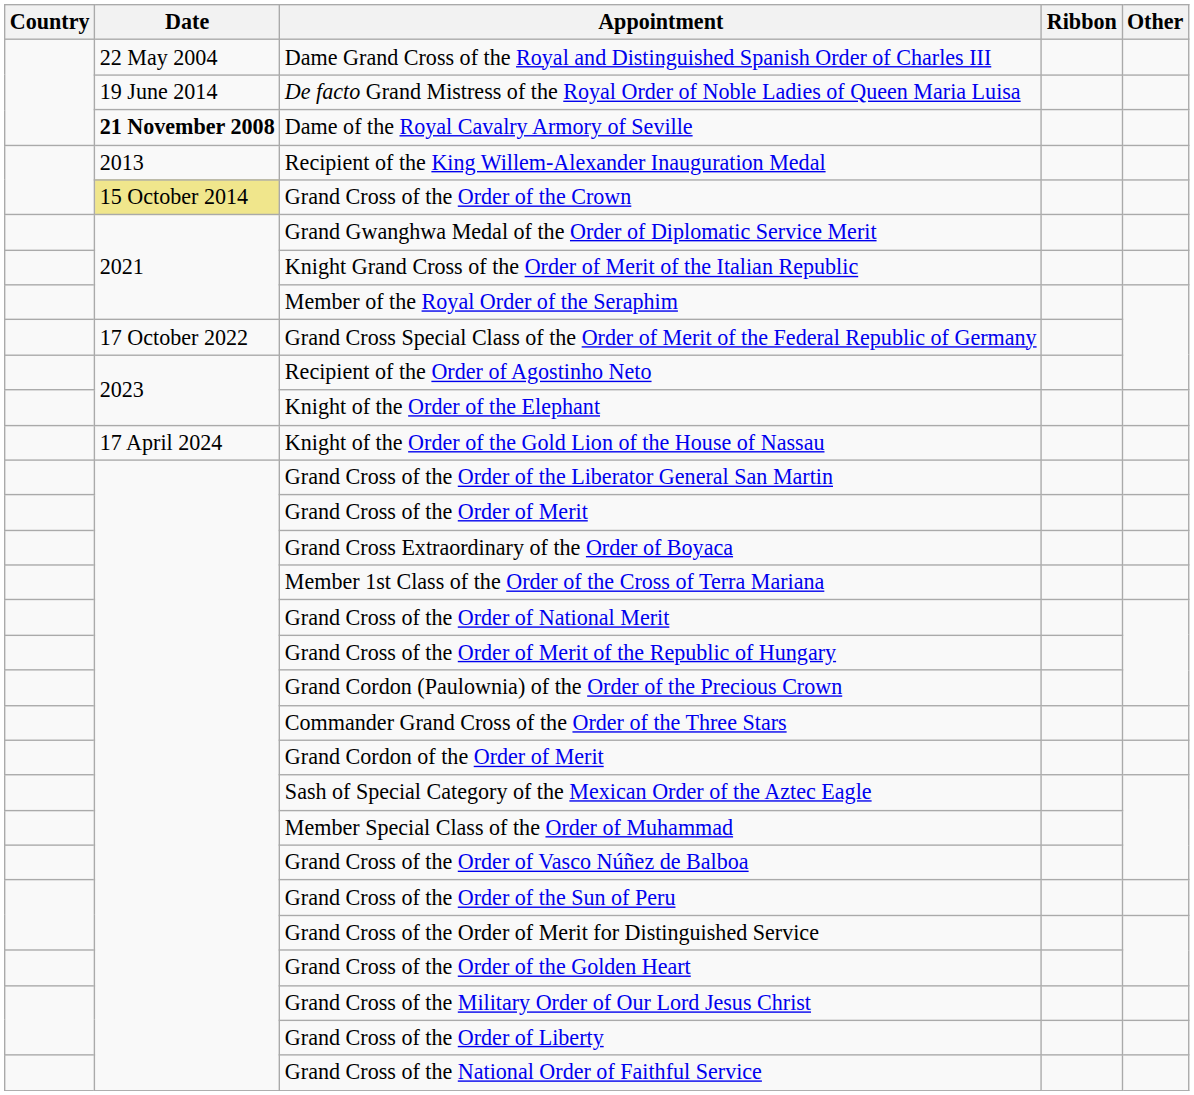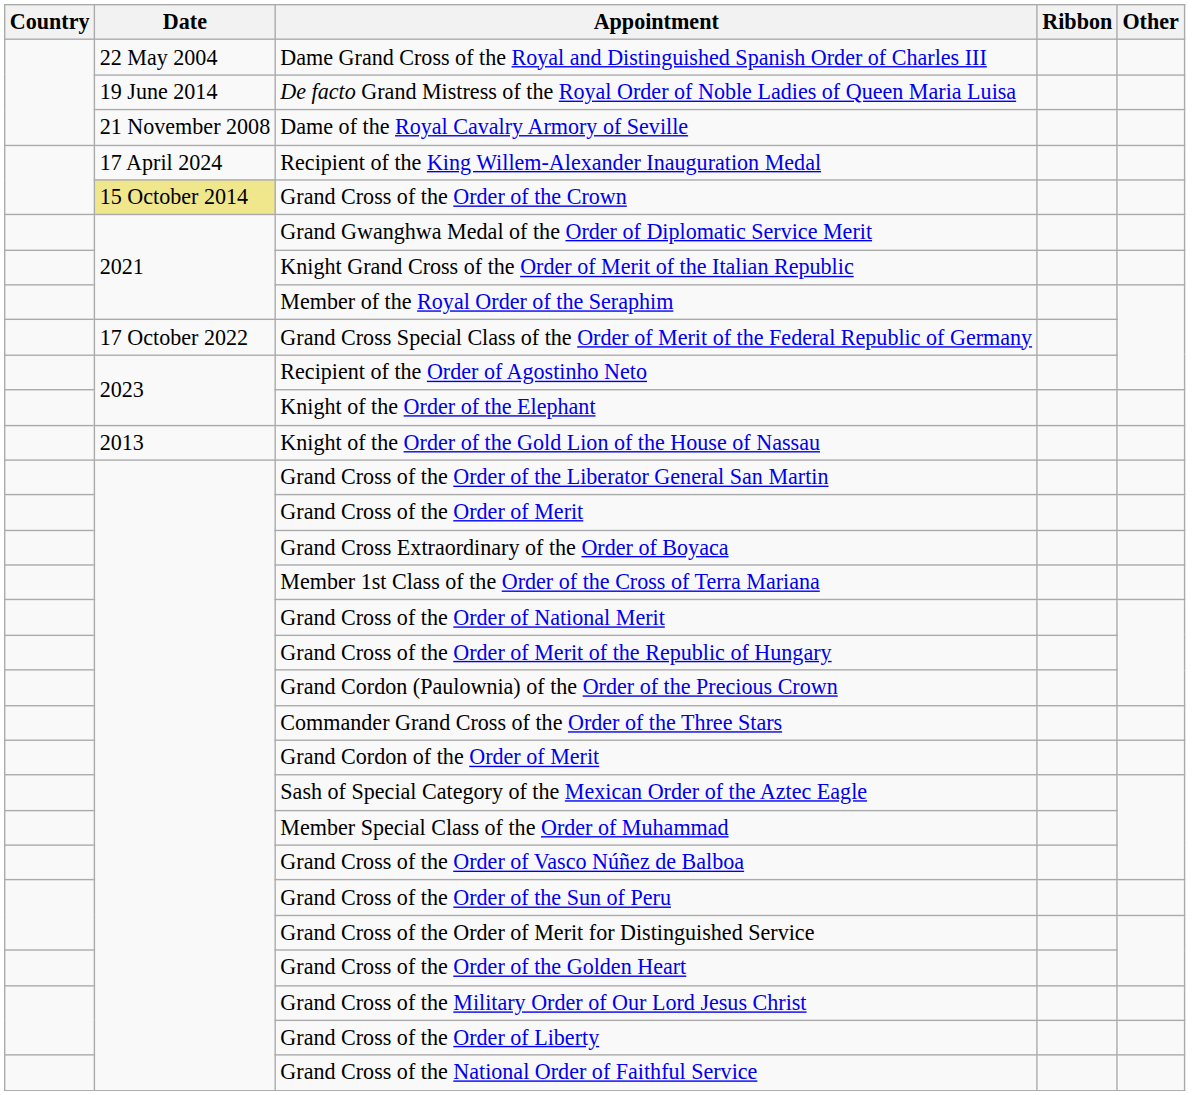 <table class="wikitable sortable">
 <tr>
 <th>Country</th>
 <th>Date</th>
 <th>Appointment</th>
 <th>Ribbon</th>
 <th>Other</th>
 </tr>
 <tr>
 <td rowspan="3"></td>
 <td>22 May 2004</td>
 <td>Dame Grand Cross of the <a href='#'>Royal and Distinguished Spanish Order of Charles III</a></td>
 <td></td>
 <td></td>
 </tr>
 <tr>
 <td>19 June 2014</td>
 <td><em>De facto</em> Grand Mistress of the <a href='#'>Royal Order of Noble Ladies of Queen Maria Luisa</a></td>
 <td></td>
 <td></td>
 </tr>
 <tr>
-<td><strong>21 November 2008</strong></td>
+<td>21 November 2008</td>
 <td>Dame of the <a href='#'>Royal Cavalry Armory of Seville</a></td>
 <td></td>
 <td></td>
 </tr>
 <tr>
 <td rowspan="2"></td>
-<td>2013</td>
+<td>17 April 2024</td>
 <td>Recipient of the <a href='#'>King Willem-Alexander Inauguration Medal</a></td>
 <td></td>
 <td></td>
 </tr>
 <tr>
 <td style="background: khaki;">15 October 2014</td>
 <td>Grand Cross of the <a href='#'>Order of the Crown</a></td>
 <td></td>
 <td></td>
 </tr>
 <tr>
 <td></td>
 <td rowspan="3">2021</td>
 <td>Grand Gwanghwa Medal of the <a href='#'>Order of Diplomatic Service Merit</a></td>
 <td></td>
 <td></td>
 </tr>
 <tr>
 <td></td>
 <td>Knight Grand Cross of the <a href='#'>Order of Merit of the Italian Republic</a></td>
 <td></td>
 <td></td>
 </tr>
 <tr>
 <td></td>
 <td>Member of the <a href='#'>Royal Order of the Seraphim</a></td>
 <td></td>
 <td rowspan="3"></td>
 </tr>
 <tr>
 <td></td>
 <td>17 October 2022</td>
 <td>Grand Cross Special Class of the <a href='#'>Order of Merit of the Federal Republic of Germany</a></td>
 <td></td>
 </tr>
 <tr>
 <td></td>
 <td rowspan="2">2023</td>
 <td>Recipient of the <a href='#'>Order of Agostinho Neto</a></td>
 <td></td>
 </tr>
 <tr>
 <td></td>
 <td>Knight of the <a href='#'>Order of the Elephant</a></td>
 <td></td>
 <td></td>
 </tr>
 <tr>
 <td></td>
-<td>17 April 2024</td>
+<td>2013</td>
 <td>Knight of the <a href='#'>Order of the Gold Lion of the House of Nassau</a></td>
 <td></td>
 <td></td>
 </tr>
 <tr>
 <td></td>
 <td rowspan="19"></td>
 <td>Grand Cross of the <a href='#'>Order of the Liberator General San Martin</a></td>
 <td></td>
 <td></td>
 </tr>
 <tr>
 <td></td>
 <td>Grand Cross of the <a href='#'>Order of Merit</a></td>
 <td></td>
 <td></td>
 </tr>
 <tr>
 <td></td>
 <td>Grand Cross Extraordinary of the <a href='#'>Order of Boyaca</a></td>
 <td></td>
 <td></td>
 </tr>
 <tr>
 <td></td>
 <td>Member 1st Class of the <a href='#'>Order of the Cross of Terra Mariana</a></td>
 <td></td>
 <td></td>
 </tr>
 <tr>
 <td></td>
 <td>Grand Cross of the <a href='#'>Order of National Merit</a></td>
 <td></td>
 <td rowspan="3"></td>
 </tr>
 <tr>
 <td></td>
 <td>Grand Cross of the <a href='#'>Order of Merit of the Republic of Hungary</a></td>
 <td></td>
 </tr>
 <tr>
 <td></td>
 <td>Grand Cordon (Paulownia) of the <a href='#'>Order of the Precious Crown</a></td>
 <td></td>
 </tr>
 <tr>
 <td></td>
 <td>Commander Grand Cross of the <a href='#'>Order of the Three Stars</a></td>
 <td></td>
 <td></td>
 </tr>
 <tr>
 <td></td>
 <td>Grand Cordon of the <a href='#'>Order of Merit</a></td>
 <td></td>
 <td></td>
 </tr>
 <tr>
 <td></td>
 <td>Sash of Special Category of the <a href='#'>Mexican Order of the Aztec Eagle</a></td>
 <td></td>
 <td rowspan="3"></td>
 </tr>
 <tr>
 <td></td>
 <td>Member Special Class of the <a href='#'>Order of Muhammad</a></td>
 <td></td>
 </tr>
 <tr>
 <td></td>
 <td>Grand Cross of the <a href='#'>Order of Vasco Núñez de Balboa</a></td>
 <td></td>
 </tr>
 <tr>
 <td rowspan="2"></td>
 <td>Grand Cross of the <a href='#'>Order of the Sun of Peru</a></td>
 <td></td>
 <td></td>
 </tr>
 <tr>
 <td>Grand Cross of the Order of Merit for Distinguished Service</td>
 <td></td>
 <td rowspan="2"></td>
 </tr>
 <tr>
 <td></td>
 <td>Grand Cross of the <a href='#'>Order of the Golden Heart</a></td>
 <td></td>
 </tr>
 <tr>
 <td rowspan="2"></td>
 <td>Grand Cross of the <a href='#'>Military Order of Our Lord Jesus Christ</a></td>
 <td></td>
 <td></td>
 </tr>
 <tr>
 <td>Grand Cross of the <a href='#'>Order of Liberty</a></td>
 <td></td>
 <td></td>
 </tr>
 <tr>
 <td></td>
 <td>Grand Cross of the <a href='#'>National Order of Faithful Service</a></td>
 <td></td>
 <td></td>
 </tr>
 </table>
